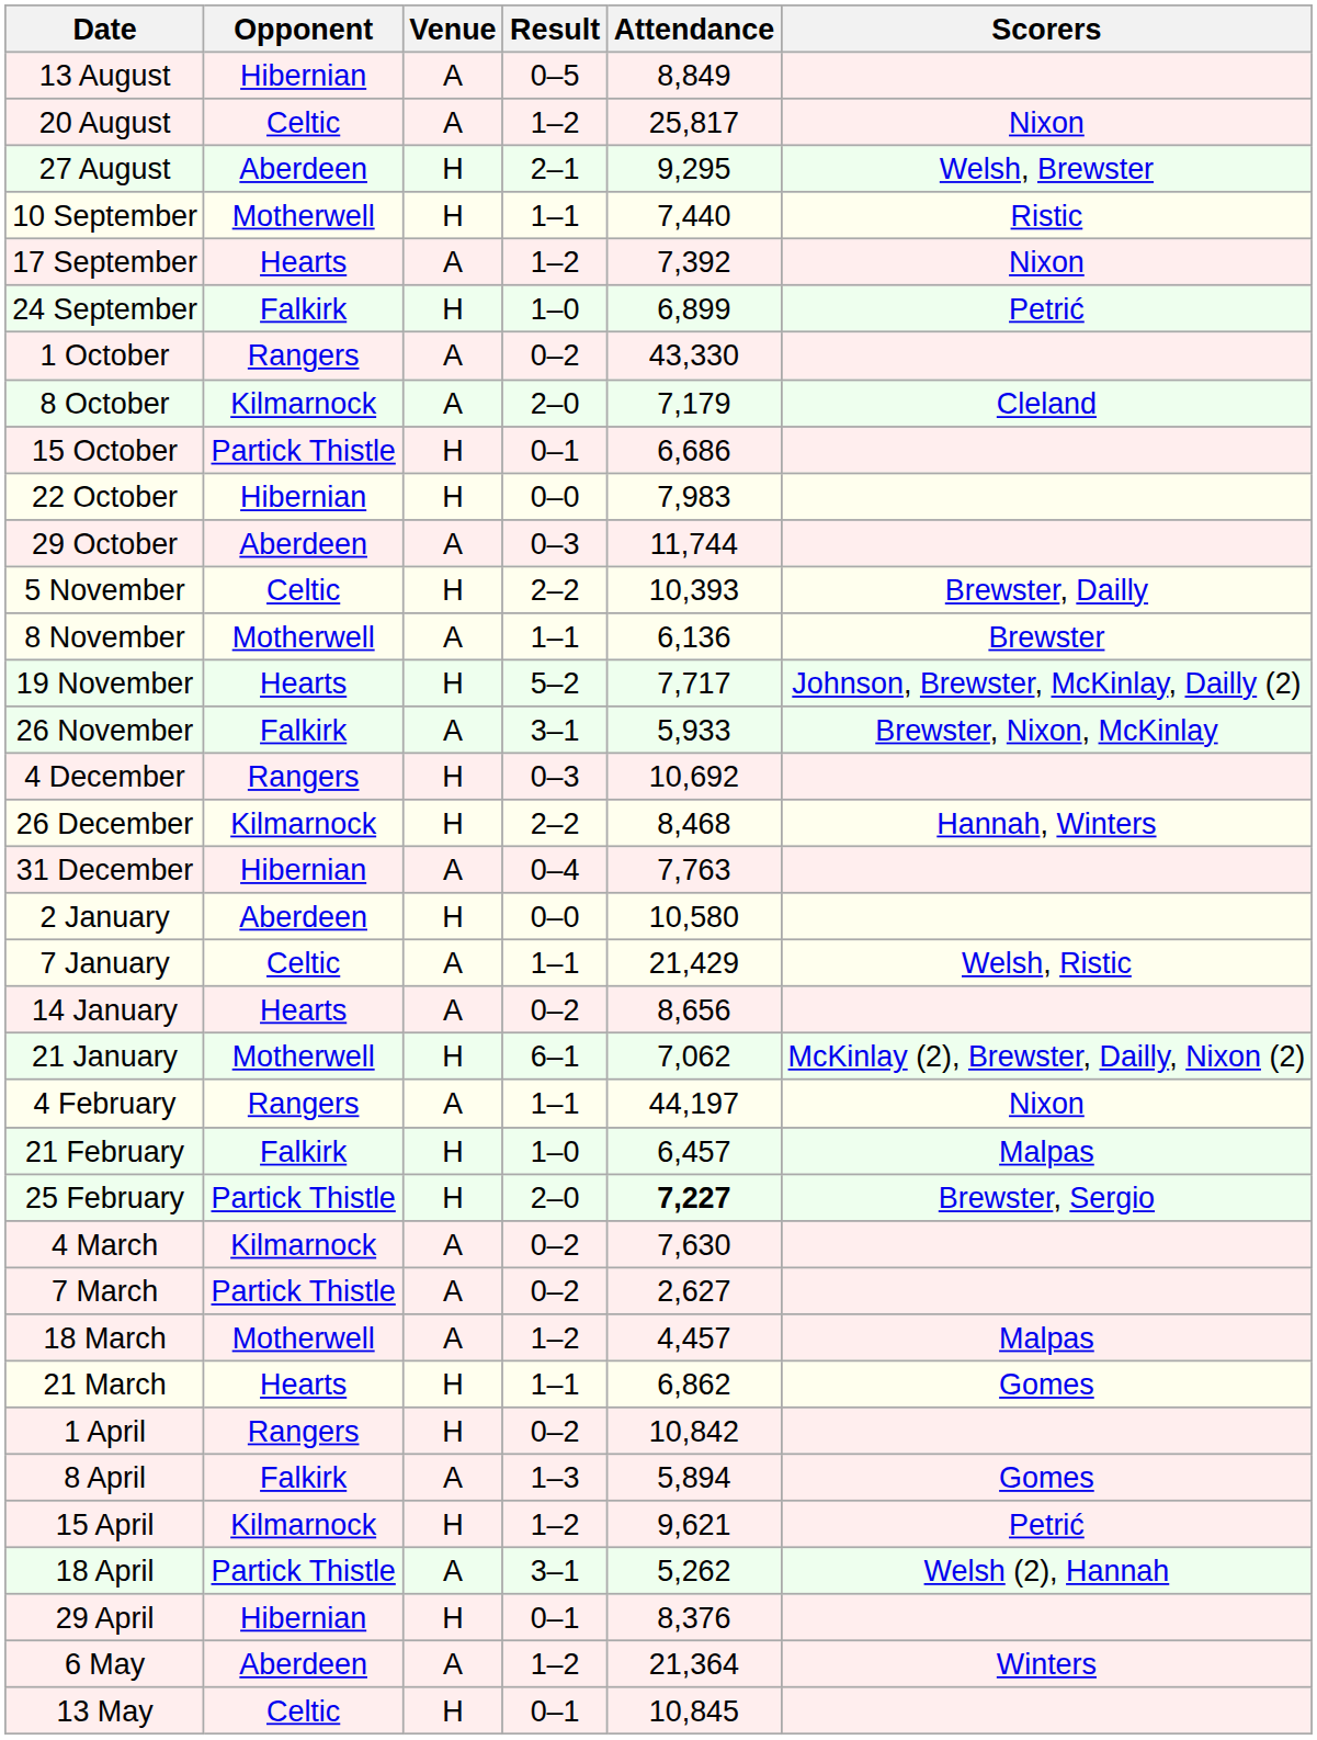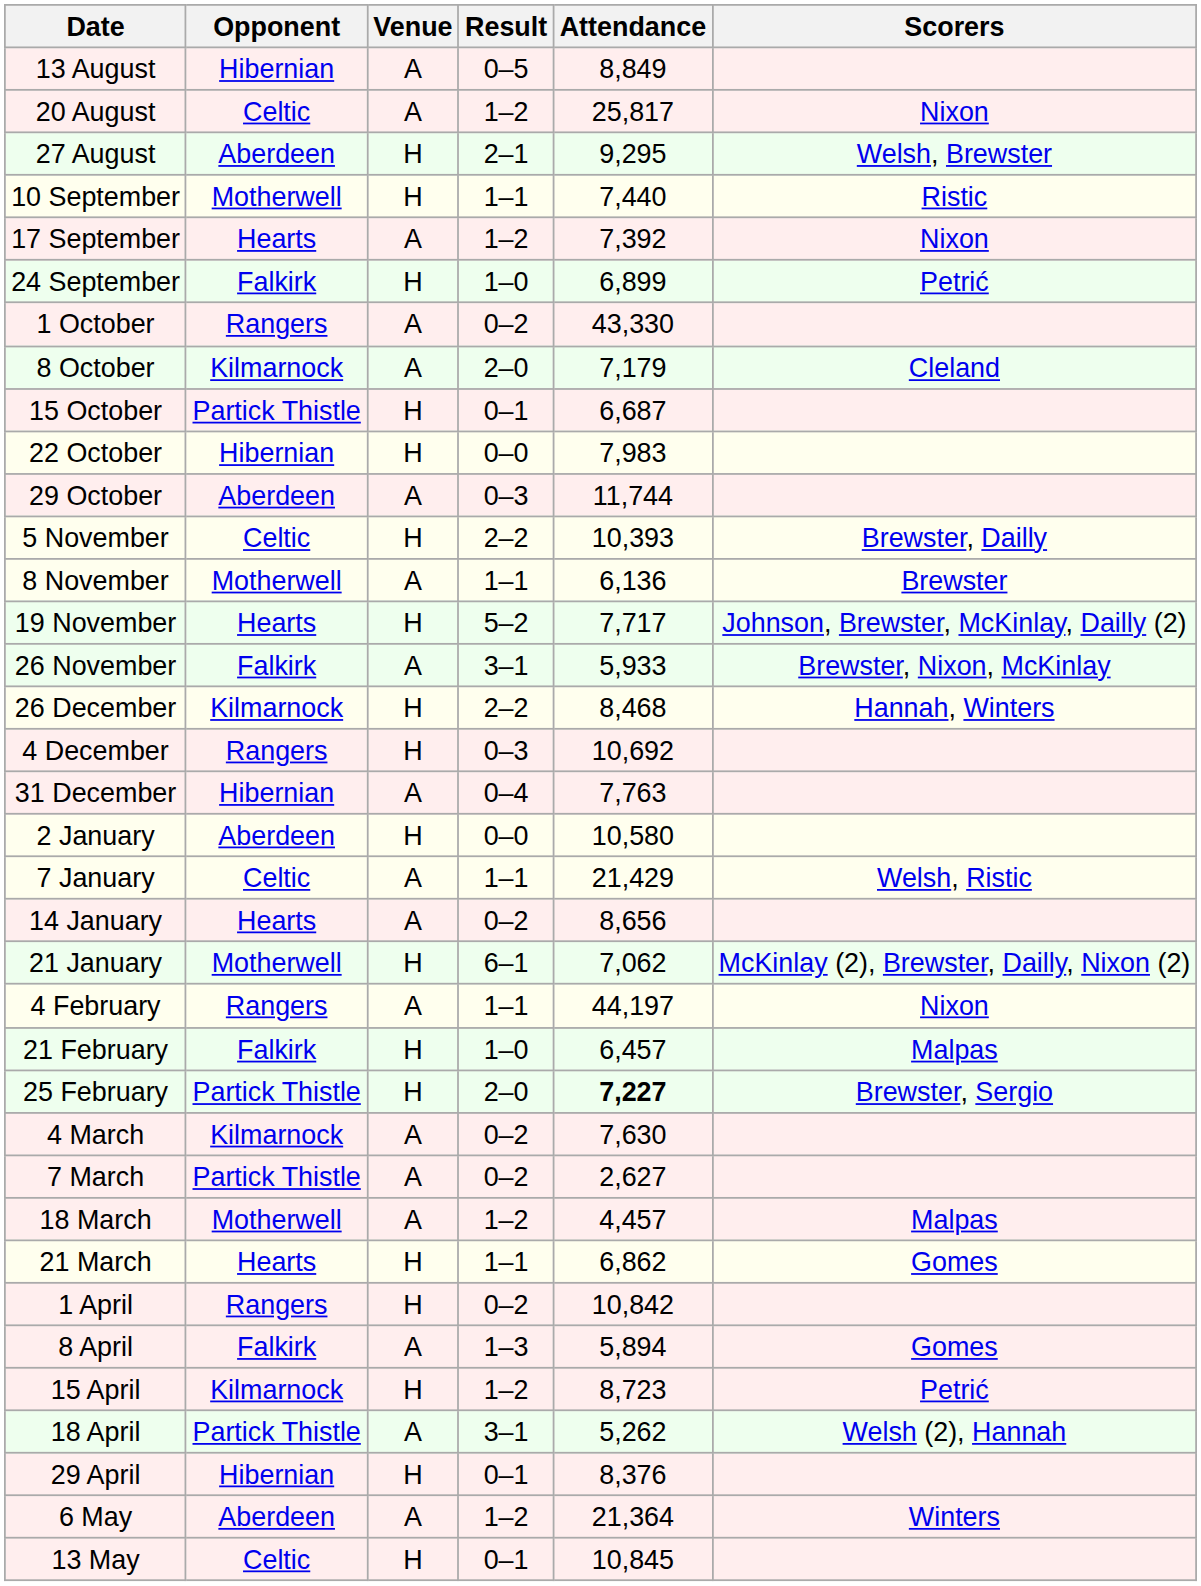 <table class="wikitable sortable" style="font-size:95%; text-align:center">
 <tr>
 <th>Date</th>
 <th>Opponent</th>
 <th>Venue</th>
 <th>Result</th>
 <th>Attendance</th>
 <th>Scorers</th>
 </tr>
 <tr style="background:#fee;">
 <td>13 August</td>
 <td><a href='#'>Hibernian</a></td>
 <td>A</td>
 <td>0–5</td>
 <td>8,849</td>
 <td></td>
 </tr>
 <tr style="background:#fee;">
 <td>20 August</td>
 <td><a href='#'>Celtic</a></td>
 <td>A</td>
 <td>1–2</td>
 <td>25,817</td>
 <td><a href='#'>Nixon</a></td>
 </tr>
 <tr style="background:#efe;">
 <td>27 August</td>
 <td><a href='#'>Aberdeen</a></td>
 <td>H</td>
 <td>2–1</td>
 <td>9,295</td>
 <td><a href='#'>Welsh</a>, <a href='#'>Brewster</a></td>
 </tr>
 <tr style="background:#ffe;">
 <td>10 September</td>
 <td><a href='#'>Motherwell</a></td>
 <td>H</td>
 <td>1–1</td>
 <td>7,440</td>
 <td><a href='#'>Ristic</a></td>
 </tr>
 <tr style="background:#fee;">
 <td>17 September</td>
 <td><a href='#'>Hearts</a></td>
 <td>A</td>
 <td>1–2</td>
 <td>7,392</td>
 <td><a href='#'>Nixon</a></td>
 </tr>
 <tr style="background:#efe;">
 <td>24 September</td>
 <td><a href='#'>Falkirk</a></td>
 <td>H</td>
 <td>1–0</td>
 <td>6,899</td>
 <td><a href='#'>Petrić</a></td>
 </tr>
 <tr style="background:#fee;">
 <td>1 October</td>
 <td><a href='#'>Rangers</a></td>
 <td>A</td>
 <td>0–2</td>
 <td>43,330</td>
 <td></td>
 </tr>
 <tr style="background:#efe;">
 <td>8 October</td>
 <td><a href='#'>Kilmarnock</a></td>
 <td>A</td>
 <td>2–0</td>
 <td>7,179</td>
 <td><a href='#'>Cleland</a></td>
 </tr>
 <tr style="background:#fee;">
 <td>15 October</td>
 <td><a href='#'>Partick Thistle</a></td>
 <td>H</td>
 <td>0–1</td>
-<td>6,686</td>
+<td>6,687</td>
 <td></td>
 </tr>
 <tr style="background:#ffe;">
 <td>22 October</td>
 <td><a href='#'>Hibernian</a></td>
 <td>H</td>
 <td>0–0</td>
 <td>7,983</td>
 <td></td>
 </tr>
 <tr style="background:#fee;">
 <td>29 October</td>
 <td><a href='#'>Aberdeen</a></td>
 <td>A</td>
 <td>0–3</td>
 <td>11,744</td>
 <td></td>
 </tr>
 <tr style="background:#ffe;">
 <td>5 November</td>
 <td><a href='#'>Celtic</a></td>
 <td>H</td>
 <td>2–2</td>
 <td>10,393</td>
 <td><a href='#'>Brewster</a>, <a href='#'>Dailly</a></td>
 </tr>
 <tr style="background:#ffe;">
 <td>8 November</td>
 <td><a href='#'>Motherwell</a></td>
 <td>A</td>
 <td>1–1</td>
 <td>6,136</td>
 <td><a href='#'>Brewster</a></td>
 </tr>
 <tr style="background:#efe;">
 <td>19 November</td>
 <td><a href='#'>Hearts</a></td>
 <td>H</td>
 <td>5–2</td>
 <td>7,717</td>
 <td><a href='#'>Johnson</a>, <a href='#'>Brewster</a>, <a href='#'>McKinlay</a>, <a href='#'>Dailly</a> (2)</td>
 </tr>
 <tr style="background:#efe;">
 <td>26 November</td>
 <td><a href='#'>Falkirk</a></td>
 <td>A</td>
 <td>3–1</td>
 <td>5,933</td>
 <td><a href='#'>Brewster</a>, <a href='#'>Nixon</a>, <a href='#'>McKinlay</a></td>
 </tr>
+<tr style="background:#ffe;">
+<td>26 December</td>
+<td><a href='#'>Kilmarnock</a></td>
+<td>H</td>
+<td>2–2</td>
+<td>8,468</td>
+<td><a href='#'>Hannah</a>, <a href='#'>Winters</a></td>
+</tr>
 <tr style="background:#fee;">
 <td>4 December</td>
 <td><a href='#'>Rangers</a></td>
 <td>H</td>
 <td>0–3</td>
 <td>10,692</td>
 <td></td>
-</tr>
-<tr style="background:#ffe;">
-<td>26 December</td>
-<td><a href='#'>Kilmarnock</a></td>
-<td>H</td>
-<td>2–2</td>
-<td>8,468</td>
-<td><a href='#'>Hannah</a>, <a href='#'>Winters</a></td>
 </tr>
 <tr style="background:#fee;">
 <td>31 December</td>
 <td><a href='#'>Hibernian</a></td>
 <td>A</td>
 <td>0–4</td>
 <td>7,763</td>
 <td></td>
 </tr>
 <tr style="background:#ffe;">
 <td>2 January</td>
 <td><a href='#'>Aberdeen</a></td>
 <td>H</td>
 <td>0–0</td>
 <td>10,580</td>
 <td></td>
 </tr>
 <tr style="background:#ffe;">
 <td>7 January</td>
 <td><a href='#'>Celtic</a></td>
 <td>A</td>
 <td>1–1</td>
 <td>21,429</td>
 <td><a href='#'>Welsh</a>, <a href='#'>Ristic</a></td>
 </tr>
 <tr style="background:#fee;">
 <td>14 January</td>
 <td><a href='#'>Hearts</a></td>
 <td>A</td>
 <td>0–2</td>
 <td>8,656</td>
 <td></td>
 </tr>
 <tr style="background:#efe;">
 <td>21 January</td>
 <td><a href='#'>Motherwell</a></td>
 <td>H</td>
 <td>6–1</td>
 <td>7,062</td>
 <td><a href='#'>McKinlay</a> (2), <a href='#'>Brewster</a>, <a href='#'>Dailly</a>, <a href='#'>Nixon</a> (2)</td>
 </tr>
 <tr style="background:#ffe;">
 <td>4 February</td>
 <td><a href='#'>Rangers</a></td>
 <td>A</td>
 <td>1–1</td>
 <td>44,197</td>
 <td><a href='#'>Nixon</a></td>
 </tr>
 <tr style="background:#efe;">
 <td>21 February</td>
 <td><a href='#'>Falkirk</a></td>
 <td>H</td>
 <td>1–0</td>
 <td>6,457</td>
 <td><a href='#'>Malpas</a></td>
 </tr>
 <tr style="background:#efe;">
 <td>25 February</td>
 <td><a href='#'>Partick Thistle</a></td>
 <td>H</td>
 <td>2–0</td>
 <td><strong>7,227</strong></td>
 <td><a href='#'>Brewster</a>, <a href='#'>Sergio</a></td>
 </tr>
 <tr style="background:#fee;">
 <td>4 March</td>
 <td><a href='#'>Kilmarnock</a></td>
 <td>A</td>
 <td>0–2</td>
 <td>7,630</td>
 <td></td>
 </tr>
 <tr style="background:#fee;">
 <td>7 March</td>
 <td><a href='#'>Partick Thistle</a></td>
 <td>A</td>
 <td>0–2</td>
 <td>2,627</td>
 <td></td>
 </tr>
 <tr style="background:#fee;">
 <td>18 March</td>
 <td><a href='#'>Motherwell</a></td>
 <td>A</td>
 <td>1–2</td>
 <td>4,457</td>
 <td><a href='#'>Malpas</a></td>
 </tr>
 <tr style="background:#ffe;">
 <td>21 March</td>
 <td><a href='#'>Hearts</a></td>
 <td>H</td>
 <td>1–1</td>
 <td>6,862</td>
 <td><a href='#'>Gomes</a></td>
 </tr>
 <tr style="background:#fee;">
 <td>1 April</td>
 <td><a href='#'>Rangers</a></td>
 <td>H</td>
 <td>0–2</td>
 <td>10,842</td>
 <td></td>
 </tr>
 <tr style="background:#fee;">
 <td>8 April</td>
 <td><a href='#'>Falkirk</a></td>
 <td>A</td>
 <td>1–3</td>
 <td>5,894</td>
 <td><a href='#'>Gomes</a></td>
 </tr>
 <tr style="background:#fee;">
 <td>15 April</td>
 <td><a href='#'>Kilmarnock</a></td>
 <td>H</td>
 <td>1–2</td>
-<td>9,621</td>
+<td>8,723</td>
 <td><a href='#'>Petrić</a></td>
 </tr>
 <tr style="background:#efe;">
 <td>18 April</td>
 <td><a href='#'>Partick Thistle</a></td>
 <td>A</td>
 <td>3–1</td>
 <td>5,262</td>
 <td><a href='#'>Welsh</a> (2), <a href='#'>Hannah</a></td>
 </tr>
 <tr style="background:#fee;">
 <td>29 April</td>
 <td><a href='#'>Hibernian</a></td>
 <td>H</td>
 <td>0–1</td>
 <td>8,376</td>
 <td></td>
 </tr>
 <tr style="background:#fee;">
 <td>6 May</td>
 <td><a href='#'>Aberdeen</a></td>
 <td>A</td>
 <td>1–2</td>
 <td>21,364</td>
 <td><a href='#'>Winters</a></td>
 </tr>
 <tr style="background:#fee;">
 <td>13 May</td>
 <td><a href='#'>Celtic</a></td>
 <td>H</td>
 <td>0–1</td>
 <td>10,845</td>
 <td></td>
 </tr>
 </table>
